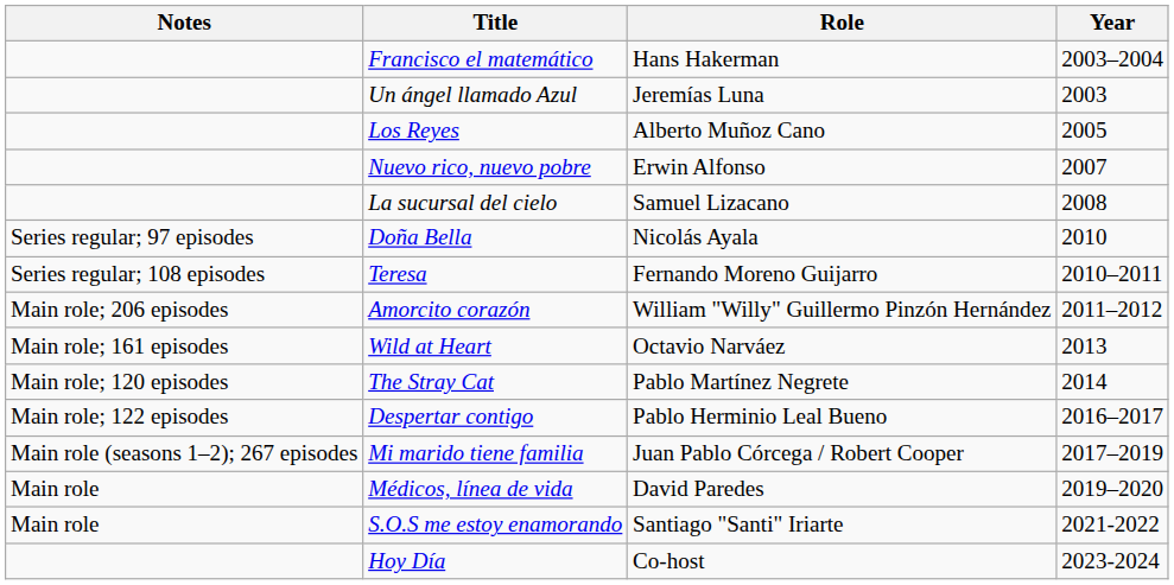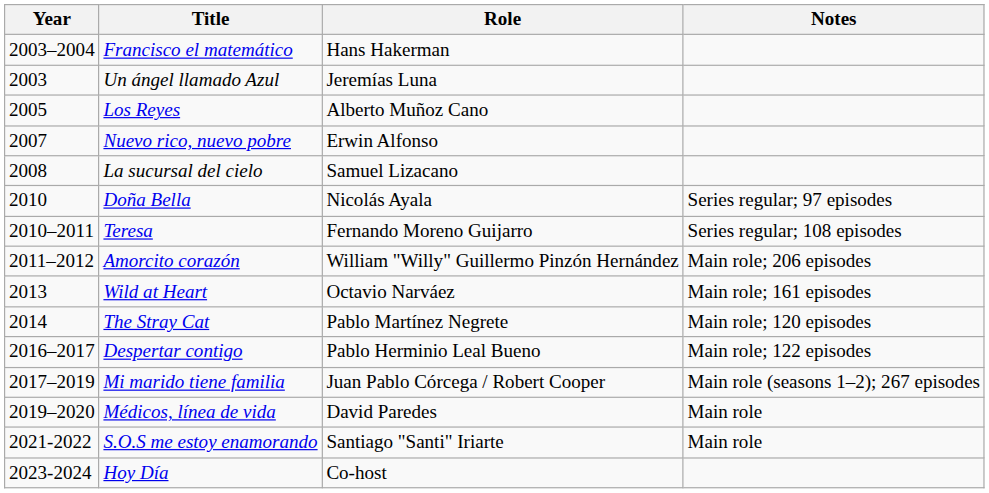 <table class="wikitable sortable">
 <tr>
-<th>Notes</th>
+<th>Year</th>
 <th>Title</th>
 <th>Role</th>
-<th>Year</th>
+<th>Notes</th>
 </tr>
 <tr>
-<td></td>
+<td>2003–2004</td>
 <td><em><a href='#'>Francisco el matemático</a></em></td>
 <td>Hans Hakerman</td>
-<td>2003–2004</td>
+<td></td>
 </tr>
 <tr>
-<td></td>
+<td>2003</td>
 <td><em>Un ángel llamado Azul</em></td>
 <td>Jeremías Luna</td>
-<td>2003</td>
+<td></td>
 </tr>
 <tr>
-<td></td>
+<td>2005</td>
 <td><em><a href='#'>Los Reyes</a></em></td>
 <td>Alberto Muñoz Cano</td>
-<td>2005</td>
+<td></td>
 </tr>
 <tr>
-<td></td>
+<td>2007</td>
 <td><em><a href='#'>Nuevo rico, nuevo pobre</a></em></td>
 <td>Erwin Alfonso</td>
-<td>2007</td>
+<td></td>
 </tr>
 <tr>
-<td></td>
+<td>2008</td>
 <td><em>La sucursal del cielo</em></td>
 <td>Samuel Lizacano</td>
-<td>2008</td>
+<td></td>
 </tr>
 <tr>
-<td>Series regular; 97 episodes</td>
+<td>2010</td>
 <td><em><a href='#'>Doña Bella</a></em></td>
 <td>Nicolás Ayala</td>
-<td>2010</td>
+<td>Series regular; 97 episodes</td>
 </tr>
 <tr>
-<td>Series regular; 108 episodes</td>
+<td>2010–2011</td>
 <td><em><a href='#'>Teresa</a></em></td>
 <td>Fernando Moreno Guijarro</td>
-<td>2010–2011</td>
+<td>Series regular; 108 episodes</td>
 </tr>
 <tr>
-<td>Main role; 206 episodes</td>
+<td>2011–2012</td>
 <td><em><a href='#'>Amorcito corazón</a></em></td>
 <td>William "Willy" Guillermo Pinzón Hernández</td>
-<td>2011–2012</td>
+<td>Main role; 206 episodes</td>
 </tr>
 <tr>
-<td>Main role; 161 episodes</td>
+<td>2013</td>
 <td><em><a href='#'>Wild at Heart</a></em></td>
 <td>Octavio Narváez</td>
-<td>2013</td>
+<td>Main role; 161 episodes</td>
 </tr>
 <tr>
-<td>Main role; 120 episodes</td>
+<td>2014</td>
 <td><em><a href='#'>The Stray Cat</a></em></td>
 <td>Pablo Martínez Negrete</td>
-<td>2014</td>
+<td>Main role; 120 episodes</td>
 </tr>
 <tr>
-<td>Main role; 122 episodes</td>
+<td>2016–2017</td>
 <td><em><a href='#'>Despertar contigo</a></em></td>
 <td>Pablo Herminio Leal Bueno</td>
-<td>2016–2017</td>
+<td>Main role; 122 episodes</td>
 </tr>
 <tr>
-<td>Main role (seasons 1–2); 267 episodes</td>
+<td>2017–2019</td>
 <td><em><a href='#'>Mi marido tiene familia</a></em></td>
 <td>Juan Pablo Córcega / Robert Cooper</td>
-<td>2017–2019</td>
+<td>Main role (seasons 1–2); 267 episodes</td>
 </tr>
 <tr>
-<td>Main role</td>
+<td>2019–2020</td>
 <td><em><a href='#'>Médicos, línea de vida</a></em></td>
 <td>David Paredes</td>
-<td>2019–2020</td>
+<td>Main role</td>
 </tr>
 <tr>
-<td>Main role</td>
+<td>2021-2022</td>
 <td><em><a href='#'>S.O.S me estoy enamorando</a></em></td>
 <td>Santiago "Santi" Iriarte</td>
-<td>2021-2022</td>
+<td>Main role</td>
 </tr>
 <tr>
-<td></td>
+<td>2023-2024</td>
 <td><em><a href='#'>Hoy Día</a></em></td>
 <td>Co-host</td>
-<td>2023-2024</td>
+<td></td>
 </tr>
 </table>
